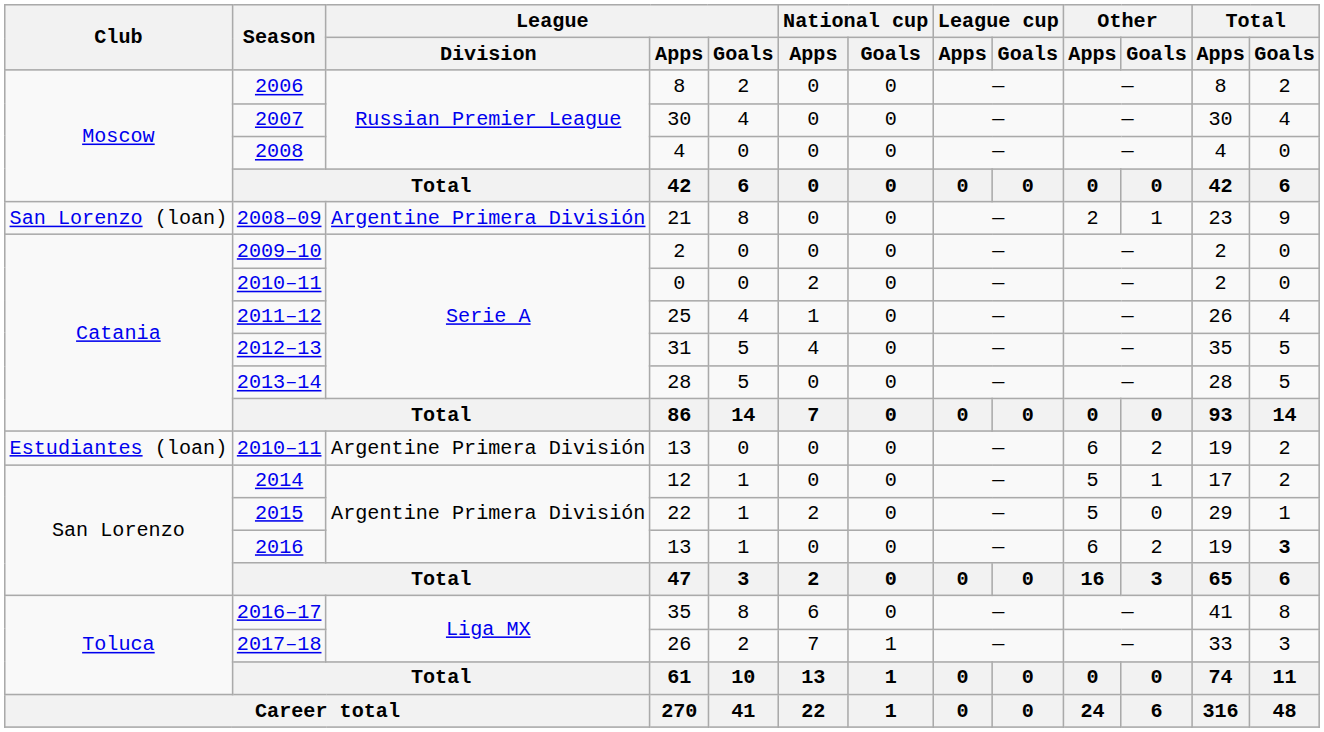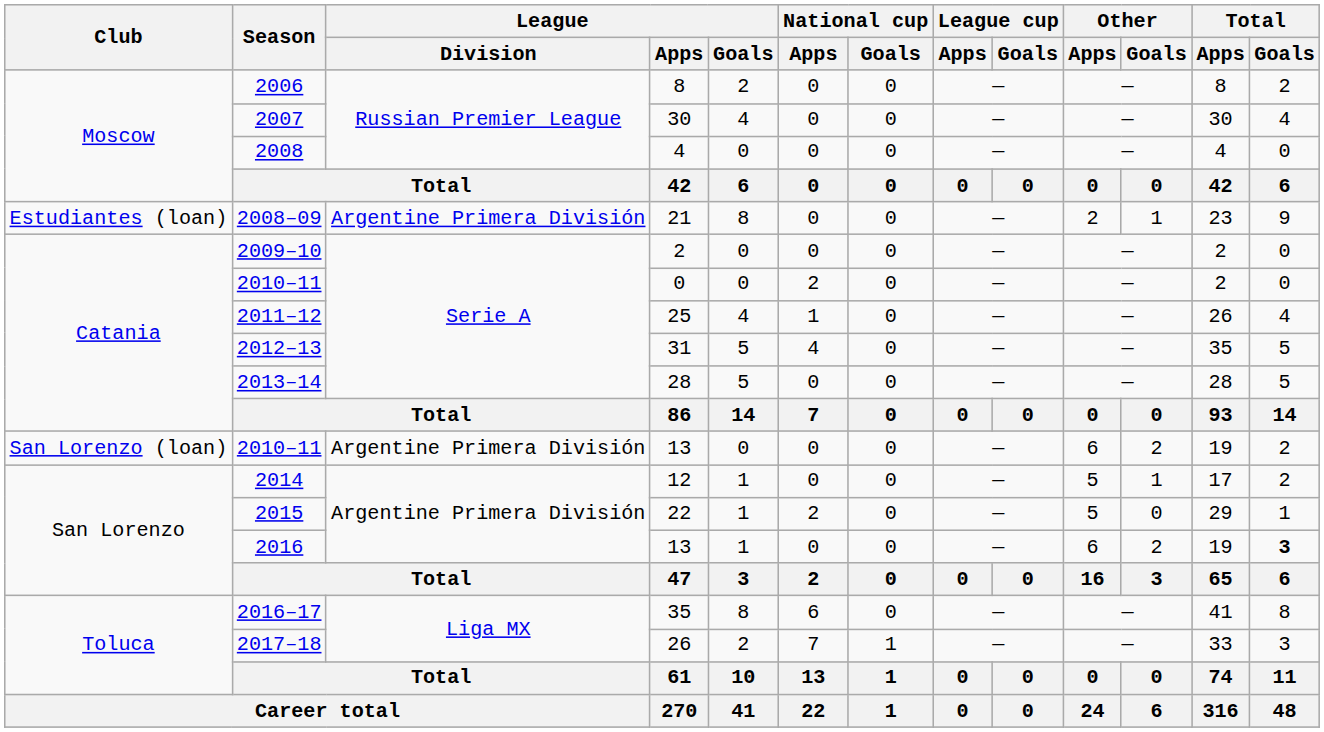 <table class="wikitable" style="text-align:center">
 <tr>
 <th rowspan="2">Club</th>
 <th rowspan="2">Season</th>
 <th colspan="3">League</th>
 <th colspan="2">National cup</th>
 <th colspan="2">League cup</th>
 <th colspan="2">Other</th>
 <th colspan="2">Total</th>
 </tr>
 <tr>
 <th>Division</th>
 <th>Apps</th>
 <th>Goals</th>
 <th>Apps</th>
 <th>Goals</th>
 <th>Apps</th>
 <th>Goals</th>
 <th>Apps</th>
 <th>Goals</th>
 <th>Apps</th>
 <th>Goals</th>
 </tr>
 <tr>
 <td rowspan="4"><a href='#'>Moscow</a></td>
 <td><a href='#'>2006</a></td>
 <td rowspan="3"><a href='#'>Russian Premier League</a></td>
 <td>8</td>
 <td>2</td>
 <td>0</td>
 <td>0</td>
 <td colspan="2">—</td>
 <td colspan="2">—</td>
 <td>8</td>
 <td>2</td>
 </tr>
 <tr>
 <td><a href='#'>2007</a></td>
 <td>30</td>
 <td>4</td>
 <td>0</td>
 <td>0</td>
 <td colspan="2">—</td>
 <td colspan="2">—</td>
 <td>30</td>
 <td>4</td>
 </tr>
 <tr>
 <td><a href='#'>2008</a></td>
 <td>4</td>
 <td>0</td>
 <td>0</td>
 <td>0</td>
 <td colspan="2">—</td>
 <td colspan="2">—</td>
 <td>4</td>
 <td>0</td>
 </tr>
 <tr>
 <th colspan="2">Total</th>
 <th>42</th>
 <th>6</th>
 <th>0</th>
 <th>0</th>
 <th>0</th>
 <th>0</th>
 <th>0</th>
 <th>0</th>
 <th>42</th>
 <th>6</th>
 </tr>
 <tr>
-<td><a href='#'>San Lorenzo</a> (loan)</td>
+<td><a href='#'>Estudiantes</a> (loan)</td>
 <td><a href='#'>2008–09</a></td>
 <td><a href='#'>Argentine Primera División</a></td>
 <td>21</td>
 <td>8</td>
 <td>0</td>
 <td>0</td>
 <td colspan="2">—</td>
 <td>2</td>
 <td>1</td>
 <td>23</td>
 <td>9</td>
 </tr>
 <tr>
 <td rowspan="6"><a href='#'>Catania</a></td>
 <td><a href='#'>2009–10</a></td>
 <td rowspan="5"><a href='#'>Serie A</a></td>
 <td>2</td>
 <td>0</td>
 <td>0</td>
 <td>0</td>
 <td colspan="2">—</td>
 <td colspan="2">—</td>
 <td>2</td>
 <td>0</td>
 </tr>
 <tr>
 <td><a href='#'>2010–11</a></td>
 <td>0</td>
 <td>0</td>
 <td>2</td>
 <td>0</td>
 <td colspan="2">—</td>
 <td colspan="2">—</td>
 <td>2</td>
 <td>0</td>
 </tr>
 <tr>
 <td><a href='#'>2011–12</a></td>
 <td>25</td>
 <td>4</td>
 <td>1</td>
 <td>0</td>
 <td colspan="2">—</td>
 <td colspan="2">—</td>
 <td>26</td>
 <td>4</td>
 </tr>
 <tr>
 <td><a href='#'>2012–13</a></td>
 <td>31</td>
 <td>5</td>
 <td>4</td>
 <td>0</td>
 <td colspan="2">—</td>
 <td colspan="2">—</td>
 <td>35</td>
 <td>5</td>
 </tr>
 <tr>
 <td><a href='#'>2013–14</a></td>
 <td>28</td>
 <td>5</td>
 <td>0</td>
 <td>0</td>
 <td colspan="2">—</td>
 <td colspan="2">—</td>
 <td>28</td>
 <td>5</td>
 </tr>
 <tr>
 <th colspan="2">Total</th>
 <th>86</th>
 <th>14</th>
 <th>7</th>
 <th>0</th>
 <th>0</th>
 <th>0</th>
 <th>0</th>
 <th>0</th>
 <th>93</th>
 <th>14</th>
 </tr>
 <tr>
-<td><a href='#'>Estudiantes</a> (loan)</td>
+<td><a href='#'>San Lorenzo</a> (loan)</td>
 <td><a href='#'>2010–11</a></td>
 <td>Argentine Primera División</td>
 <td>13</td>
 <td>0</td>
 <td>0</td>
 <td>0</td>
 <td colspan="2">—</td>
 <td>6</td>
 <td>2</td>
 <td>19</td>
 <td>2</td>
 </tr>
 <tr>
 <td rowspan="4">San Lorenzo</td>
 <td><a href='#'>2014</a></td>
 <td rowspan="3">Argentine Primera División</td>
 <td>12</td>
 <td>1</td>
 <td>0</td>
 <td>0</td>
 <td colspan="2">—</td>
 <td>5</td>
 <td>1</td>
 <td>17</td>
 <td>2</td>
 </tr>
 <tr>
 <td><a href='#'>2015</a></td>
 <td>22</td>
 <td>1</td>
 <td>2</td>
 <td>0</td>
 <td colspan="2">—</td>
 <td>5</td>
 <td>0</td>
 <td>29</td>
 <td>1</td>
 </tr>
 <tr>
 <td><a href='#'>2016</a></td>
 <td>13</td>
 <td>1</td>
 <td>0</td>
 <td>0</td>
 <td colspan="2">—</td>
 <td>6</td>
 <td>2</td>
 <td>19</td>
 <td><strong>3</strong></td>
 </tr>
 <tr>
 <th colspan="2">Total</th>
 <th>47</th>
 <th>3</th>
 <th>2</th>
 <th>0</th>
 <th>0</th>
 <th>0</th>
 <th>16</th>
 <th>3</th>
 <th>65</th>
 <th>6</th>
 </tr>
 <tr>
 <td rowspan="3"><a href='#'>Toluca</a></td>
 <td><a href='#'>2016–17</a></td>
 <td rowspan="2"><a href='#'>Liga MX</a></td>
 <td>35</td>
 <td>8</td>
 <td>6</td>
 <td>0</td>
 <td colspan="2">—</td>
 <td colspan="2">—</td>
 <td>41</td>
 <td>8</td>
 </tr>
 <tr>
 <td><a href='#'>2017–18</a></td>
 <td>26</td>
 <td>2</td>
 <td>7</td>
 <td>1</td>
 <td colspan="2">—</td>
 <td colspan="2">—</td>
 <td>33</td>
 <td>3</td>
 </tr>
 <tr>
 <th colspan="2">Total</th>
 <th>61</th>
 <th>10</th>
 <th>13</th>
 <th>1</th>
 <th>0</th>
 <th>0</th>
 <th>0</th>
 <th>0</th>
 <th>74</th>
 <th>11</th>
 </tr>
 <tr>
 <th colspan="3">Career total</th>
 <th>270</th>
 <th>41</th>
 <th>22</th>
 <th>1</th>
 <th>0</th>
 <th>0</th>
 <th>24</th>
 <th>6</th>
 <th>316</th>
 <th>48</th>
 </tr>
 </table>
